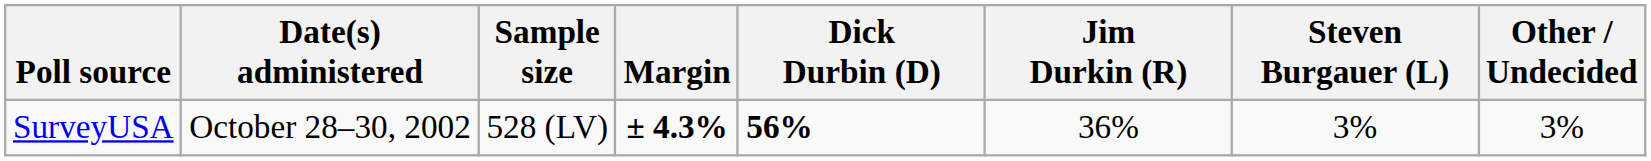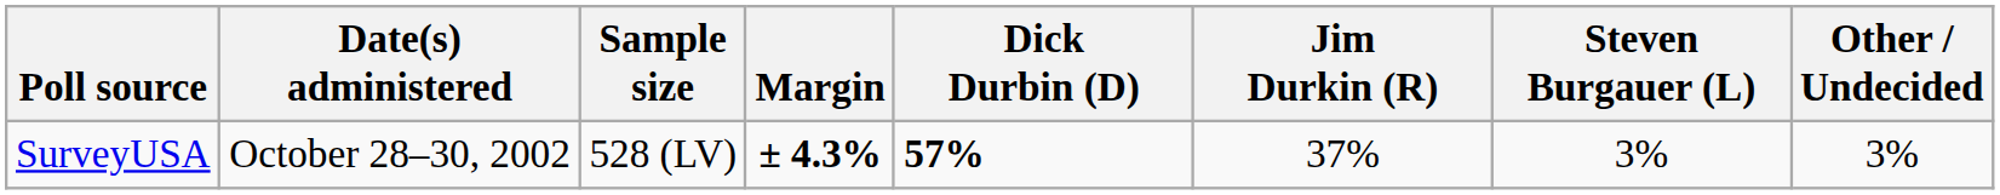 <table class="wikitable" style="font-size:90%">
 <tr valign=bottom>
 <th>Poll source</th>
 <th>Date(s)<br>administered</th>
 <th>Sample<br>size</th>
 <th>Margin<br></th>
 <th style="width:100px;">Dick<br>Durbin (D)</th>
 <th style="width:100px;">Jim<br>Durkin (R)</th>
 <th style="width:100px;">Steven<br>Burgauer (L)</th>
 <th>Other /<br>Undecided</th>
 </tr>
 <tr>
 <td><a href='#'>SurveyUSA</a></td>
 <td align=center>October 28–30, 2002</td>
 <td align=center>528 (LV)</td>
 <td align=center><strong>± 4.3%</strong></td>
-<td><strong>56%</strong></td>
-<td align=center>36%</td>
+<td><strong>57%</strong></td>
+<td align=center>37%</td>
 <td align=center>3%</td>
 <td align=center>3%</td>
 </tr>
 </table>
